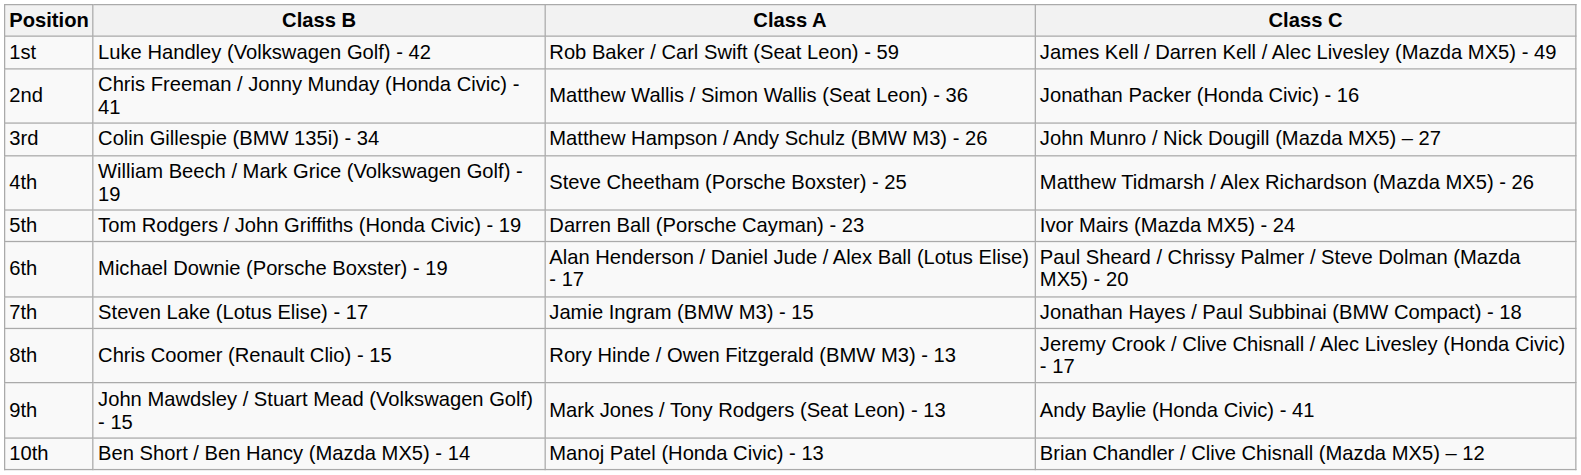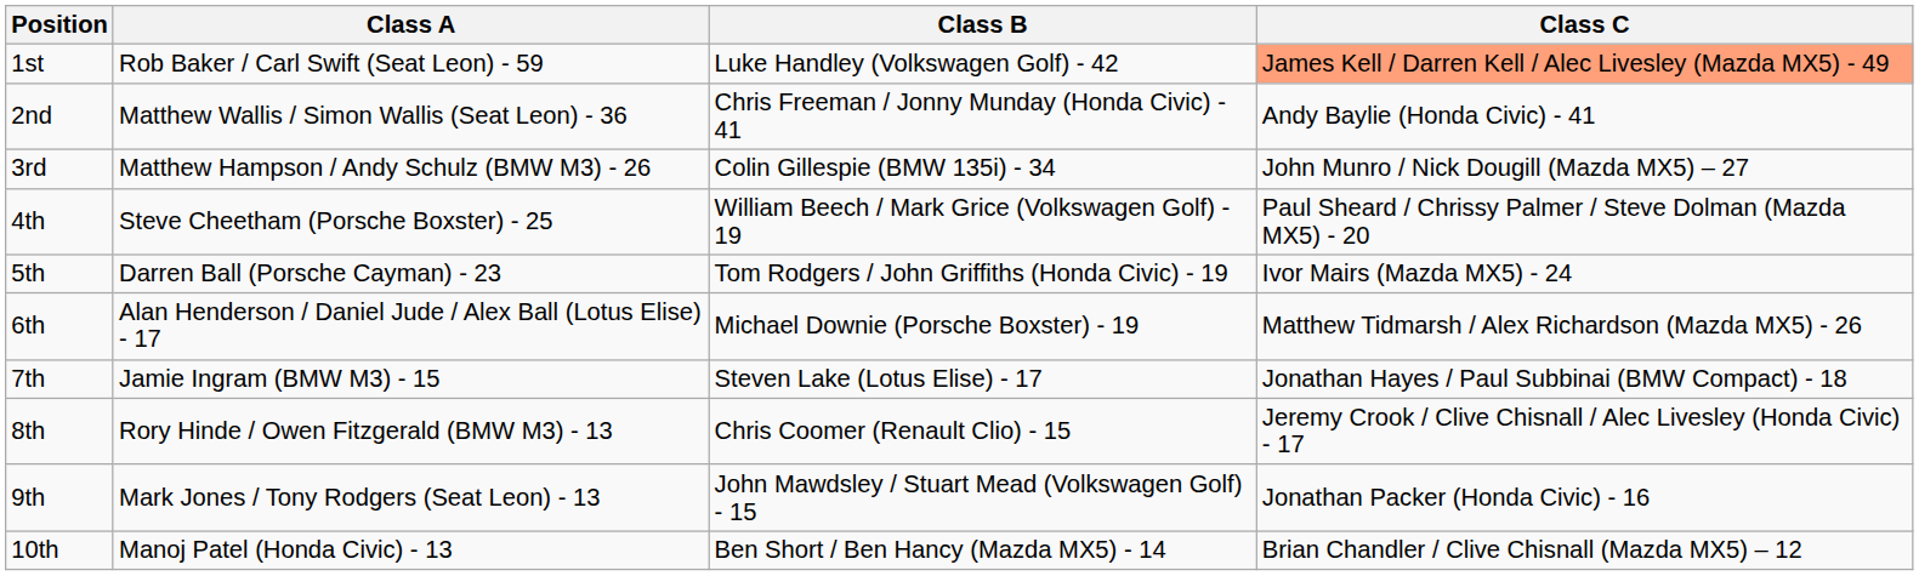 <table class="wikitable">
 <tr>
 <th>Position</th>
+<th>Class A</th>
 <th>Class B</th>
-<th>Class A</th>
 <th>Class C</th>
 </tr>
 <tr>
 <td>1st</td>
+<td>Rob Baker / Carl Swift (Seat Leon) - 59</td>
 <td>Luke Handley (Volkswagen Golf) - 42</td>
-<td>Rob Baker / Carl Swift (Seat Leon) - 59</td>
-<td>James Kell / Darren Kell / Alec Livesley (Mazda MX5) - 49</td>
+<td style="background: lightsalmon;">James Kell / Darren Kell / Alec Livesley (Mazda MX5) - 49</td>
 </tr>
 <tr>
 <td>2nd</td>
+<td>Matthew Wallis / Simon Wallis (Seat Leon) - 36</td>
 <td>Chris Freeman / Jonny Munday (Honda Civic) - 41</td>
-<td>Matthew Wallis / Simon Wallis (Seat Leon) - 36</td>
-<td>Jonathan Packer (Honda Civic) - 16</td>
+<td>Andy Baylie (Honda Civic) - 41</td>
 </tr>
 <tr>
 <td>3rd</td>
+<td>Matthew Hampson / Andy Schulz (BMW M3) - 26</td>
 <td>Colin Gillespie (BMW 135i) - 34</td>
-<td>Matthew Hampson / Andy Schulz (BMW M3) - 26</td>
 <td>John Munro / Nick Dougill (Mazda MX5) – 27</td>
 </tr>
 <tr>
 <td>4th</td>
+<td>Steve Cheetham (Porsche Boxster) - 25</td>
 <td>William Beech / Mark Grice (Volkswagen Golf) - 19</td>
-<td>Steve Cheetham (Porsche Boxster) - 25</td>
-<td>Matthew Tidmarsh / Alex Richardson (Mazda MX5) - 26</td>
+<td>Paul Sheard / Chrissy Palmer / Steve Dolman (Mazda MX5) - 20</td>
 </tr>
 <tr>
 <td>5th</td>
+<td>Darren Ball (Porsche Cayman) - 23</td>
 <td>Tom Rodgers / John Griffiths (Honda Civic) - 19</td>
-<td>Darren Ball (Porsche Cayman) - 23</td>
 <td>Ivor Mairs (Mazda MX5) - 24</td>
 </tr>
 <tr>
 <td>6th</td>
+<td>Alan Henderson / Daniel Jude / Alex Ball (Lotus Elise) - 17</td>
 <td>Michael Downie (Porsche Boxster) - 19</td>
-<td>Alan Henderson / Daniel Jude / Alex Ball (Lotus Elise) - 17</td>
-<td>Paul Sheard / Chrissy Palmer / Steve Dolman (Mazda MX5) - 20</td>
+<td>Matthew Tidmarsh / Alex Richardson (Mazda MX5) - 26</td>
 </tr>
 <tr>
 <td>7th</td>
+<td>Jamie Ingram (BMW M3) - 15</td>
 <td>Steven Lake (Lotus Elise) - 17</td>
-<td>Jamie Ingram (BMW M3) - 15</td>
 <td>Jonathan Hayes / Paul Subbinai (BMW Compact) - 18</td>
 </tr>
 <tr>
 <td>8th</td>
+<td>Rory Hinde / Owen Fitzgerald (BMW M3) - 13</td>
 <td>Chris Coomer (Renault Clio) - 15</td>
-<td>Rory Hinde / Owen Fitzgerald (BMW M3) - 13</td>
 <td>Jeremy Crook / Clive Chisnall / Alec Livesley (Honda Civic) - 17</td>
 </tr>
 <tr>
 <td>9th</td>
+<td>Mark Jones / Tony Rodgers (Seat Leon) - 13</td>
 <td>John Mawdsley / Stuart Mead (Volkswagen Golf) - 15</td>
-<td>Mark Jones / Tony Rodgers (Seat Leon) - 13</td>
-<td>Andy Baylie (Honda Civic) - 41</td>
+<td>Jonathan Packer (Honda Civic) - 16</td>
 </tr>
 <tr>
 <td>10th</td>
+<td>Manoj Patel (Honda Civic) - 13</td>
 <td>Ben Short / Ben Hancy (Mazda MX5) - 14</td>
-<td>Manoj Patel (Honda Civic) - 13</td>
 <td>Brian Chandler / Clive Chisnall (Mazda MX5) – 12</td>
 </tr>
 </table>
